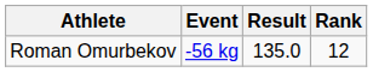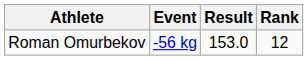 <table class="wikitable" style="font-size:90%">
 <tr>
 <th>Athlete</th>
 <th>Event</th>
 <th>Result</th>
 <th>Rank</th>
 </tr>
 <tr>
 <td>Roman Omurbekov</td>
 <td><a href='#'>-56 kg</a></td>
-<td align="center">135.0</td>
+<td align="center">153.0</td>
 <td align="center">12</td>
 </tr>
 </table>
